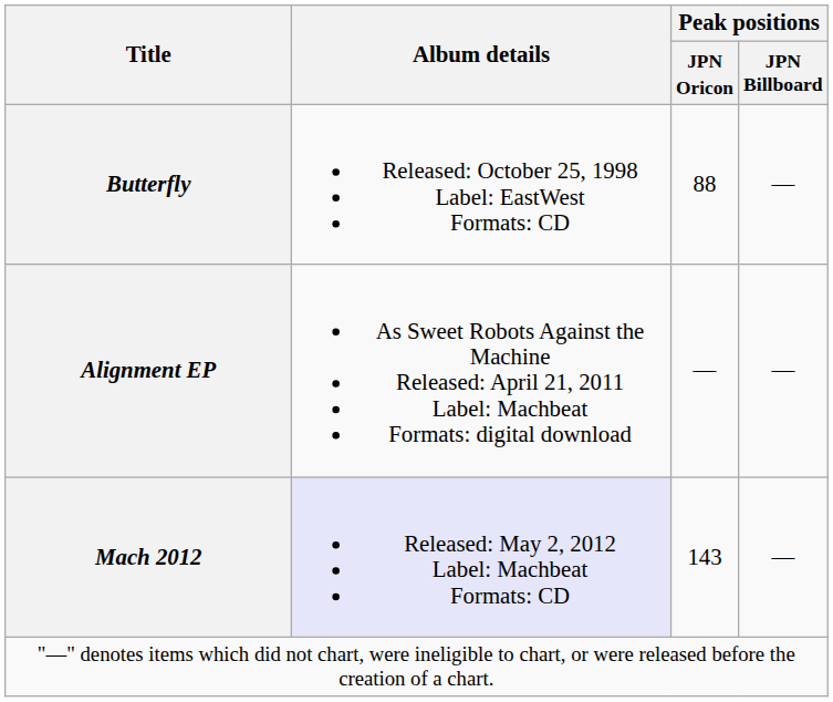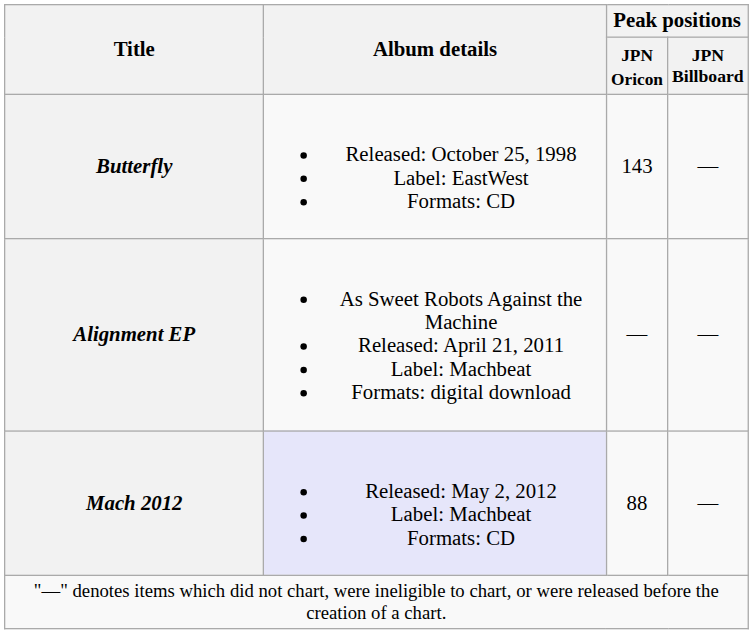 <table class="wikitable plainrowheaders" style="text-align:center;">
 <tr>
 <th style="width:12em;" rowspan="2">Title</th>
 <th style="width:16em;" rowspan="2">Album details</th>
 <th colspan="2">Peak positions</th>
 </tr>
 <tr>
 <th style="width:2.5em;"><small>JPN<br>Oricon</small><br></th>
 <th style="width:3em;font-size:85%">JPN<br>Billboard<br></th>
 </tr>
 <tr>
 <th scope="row"><em>Butterfly</em></th>
 <td><br><ul><li>Released: October 25, 1998</li><li>Label: EastWest</li><li>Formats: CD</li></ul></td>
-<td>88</td>
+<td>143</td>
 <td>—</td>
 </tr>
 <tr>
 <th scope="row"><em>Alignment EP</em></th>
 <td><br><ul><li>As Sweet Robots Against the Machine</li><li>Released: April 21, 2011</li><li>Label: Machbeat</li><li>Formats: digital download</li></ul></td>
 <td>—</td>
 <td>—</td>
 </tr>
 <tr>
 <th scope="row"><em>Mach 2012</em></th>
 <td style="background: lavender;"><br><ul><li>Released: May 2, 2012</li><li>Label: Machbeat</li><li>Formats: CD</li></ul></td>
-<td>143</td>
+<td>88</td>
 <td>—</td>
 </tr>
 <tr>
 <td colspan="12" align="center" style="font-size:90%;">"—" denotes items which did not chart, were ineligible to chart, or were released before the creation of a chart.</td>
 </tr>
 </table>
